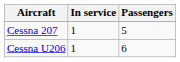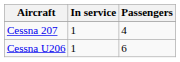 <table class="wikitable">
 <tr>
 <th>Aircraft</th>
 <th>In service</th>
 <th>Passengers</th>
 </tr>
 <tr>
 </tr>
 <tr>
 <td><a href='#'>Cessna 207</a></td>
 <td>1</td>
-<td>5</td>
+<td>4</td>
 </tr>
 <tr>
 <td><a href='#'>Cessna U206</a></td>
 <td>1</td>
 <td>6</td>
 </tr>
 </table>
